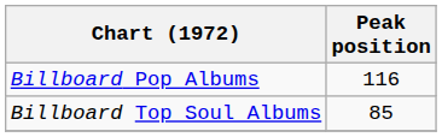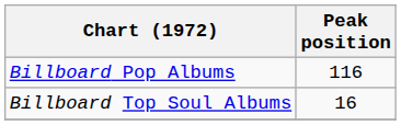 <table class="wikitable">
 <tr>
 <th>Chart (1972)</th>
 <th>Peak<br>position</th>
 </tr>
 <tr>
 <td><a href='#'><em>Billboard</em> Pop Albums</a></td>
 <td align=center>116</td>
 </tr>
 <tr>
 <td><em>Billboard</em> <a href='#'>Top Soul Albums</a></td>
-<td align=center>85</td>
+<td align=center>16</td>
 </tr>
 <tr>
 </tr>
 </table>
